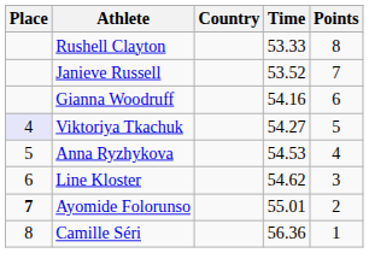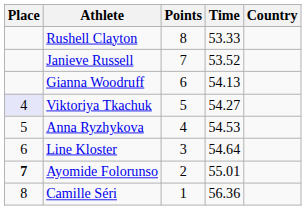 <table class="wikitable">
 <tr>
 <th>Place</th>
 <th>Athlete</th>
+<th>Points</th>
+<th>Time</th>
 <th>Country</th>
-<th>Time</th>
-<th>Points</th>
 </tr>
 <tr>
 <td align=center></td>
 <td><a href='#'>Rushell Clayton</a></td>
+<td align=center>8</td>
+<td>53.33</td>
 <td></td>
-<td>53.33</td>
-<td align=center>8</td>
 </tr>
 <tr>
 <td align=center></td>
 <td><a href='#'>Janieve Russell</a></td>
+<td align=center>7</td>
+<td>53.52</td>
 <td></td>
-<td>53.52</td>
-<td align=center>7</td>
 </tr>
 <tr>
 <td align=center></td>
 <td><a href='#'>Gianna Woodruff</a></td>
+<td align=center>6</td>
+<td>54.13</td>
 <td></td>
-<td>54.16</td>
-<td align=center>6</td>
 </tr>
 <tr>
 <td align=center style="background: lavender;">4</td>
 <td><a href='#'>Viktoriya Tkachuk</a></td>
+<td align=center>5</td>
+<td>54.27</td>
 <td></td>
-<td>54.27</td>
-<td align=center>5</td>
 </tr>
 <tr>
 <td align=center>5</td>
 <td><a href='#'>Anna Ryzhykova</a></td>
+<td align=center>4</td>
+<td>54.53</td>
 <td></td>
-<td>54.53</td>
-<td align=center>4</td>
 </tr>
 <tr>
 <td align=center>6</td>
 <td><a href='#'>Line Kloster</a></td>
+<td align=center>3</td>
+<td>54.64</td>
 <td></td>
-<td>54.62</td>
-<td align=center>3</td>
 </tr>
 <tr>
 <td align=center><strong>7</strong></td>
 <td><a href='#'>Ayomide Folorunso</a></td>
+<td align=center>2</td>
+<td>55.01</td>
 <td></td>
-<td>55.01</td>
-<td align=center>2</td>
 </tr>
 <tr>
 <td align=center>8</td>
 <td><a href='#'>Camille Séri</a></td>
+<td align=center>1</td>
+<td>56.36</td>
 <td></td>
-<td>56.36</td>
-<td align=center>1</td>
 </tr>
 </table>
